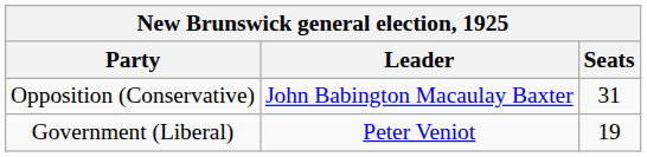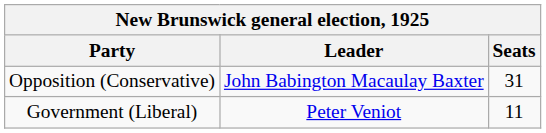 <table class="wikitable" style="text-align:center">
 <tr>
 <th colspan=3>New Brunswick general election, 1925</th>
 </tr>
 <tr>
 <th>Party</th>
 <th>Leader</th>
 <th>Seats</th>
 </tr>
 <tr>
 <td>Opposition (Conservative)</td>
 <td><a href='#'>John Babington Macaulay Baxter</a></td>
 <td>31</td>
 </tr>
 <tr>
 <td>Government (Liberal)</td>
 <td><a href='#'>Peter Veniot</a></td>
-<td>19</td>
+<td>11</td>
 </tr>
 </table>
